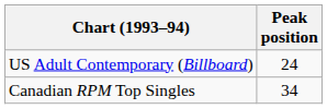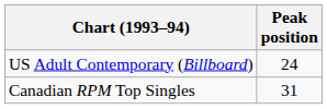 <table Class = "wikitable">
 <tr>
 <th>Chart (1993–94)</th>
 <th>Peak<br>position</th>
 </tr>
 <tr>
 <td>US <a href='#'>Adult Contemporary</a> (<em><a href='#'>Billboard</a></em>)</td>
 <td align=center>24</td>
 </tr>
 <tr>
 <td>Canadian <em>RPM</em> Top Singles </td>
-<td align=center>34</td>
+<td align=center>31</td>
 </tr>
 </table>
